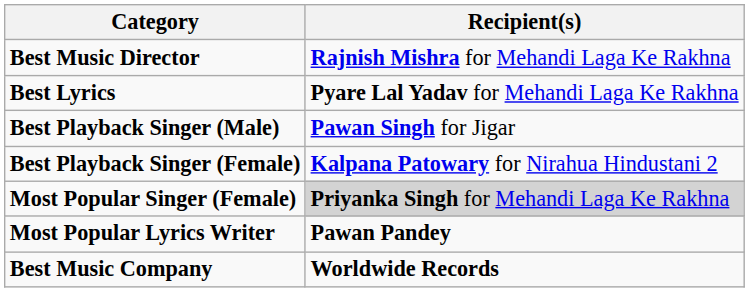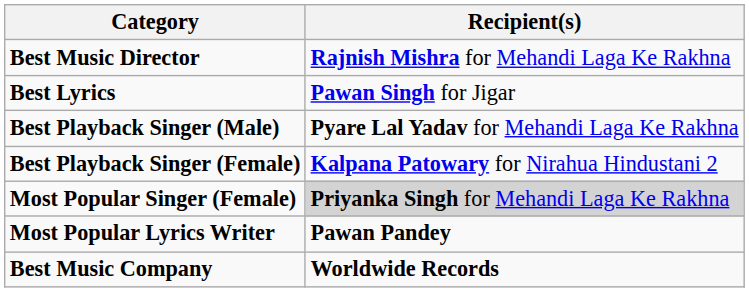 <table class="wikitable">
 <tr>
 <th>Category</th>
 <th>Recipient(s)</th>
 </tr>
 <tr>
 <td><strong>Best Music Director</strong></td>
 <td><strong><a href='#'>Rajnish Mishra</a></strong> for <a href='#'>Mehandi Laga Ke Rakhna</a></td>
 </tr>
 <tr>
 <td><strong>Best Lyrics</strong></td>
-<td><strong>Pyare Lal Yadav</strong> for <a href='#'>Mehandi Laga Ke Rakhna</a></td>
+<td><strong><a href='#'>Pawan Singh</a></strong> for Jigar</td>
 </tr>
 <tr>
 <td><strong>Best Playback Singer (Male)</strong></td>
-<td><strong><a href='#'>Pawan Singh</a></strong> for Jigar</td>
+<td><strong>Pyare Lal Yadav</strong> for <a href='#'>Mehandi Laga Ke Rakhna</a></td>
 </tr>
 <tr>
 <td><strong>Best Playback Singer (Female)</strong></td>
 <td><strong><a href='#'>Kalpana Patowary</a></strong> for <a href='#'>Nirahua Hindustani 2</a></td>
 </tr>
 <tr>
 <td><strong>Most Popular Singer (Female)</strong></td>
 <td style="background: lightgrey;"><strong>Priyanka Singh</strong> for <a href='#'>Mehandi Laga Ke Rakhna</a></td>
 </tr>
 <tr>
 <td><strong>Most Popular Lyrics Writer</strong></td>
 <td><strong>Pawan Pandey</strong></td>
 </tr>
 <tr>
 <td><strong>Best Music Company</strong></td>
 <td><strong>Worldwide Records</strong></td>
 </tr>
 </table>
